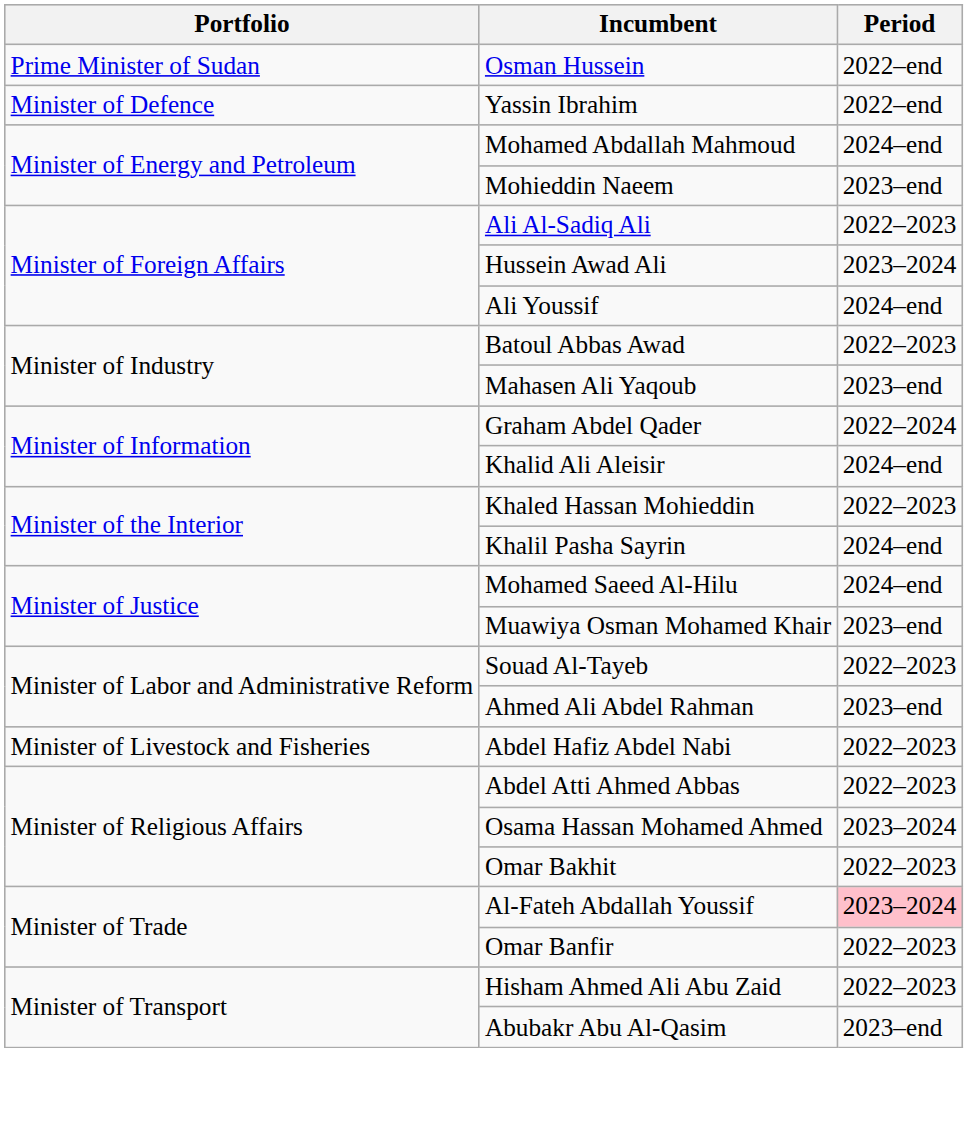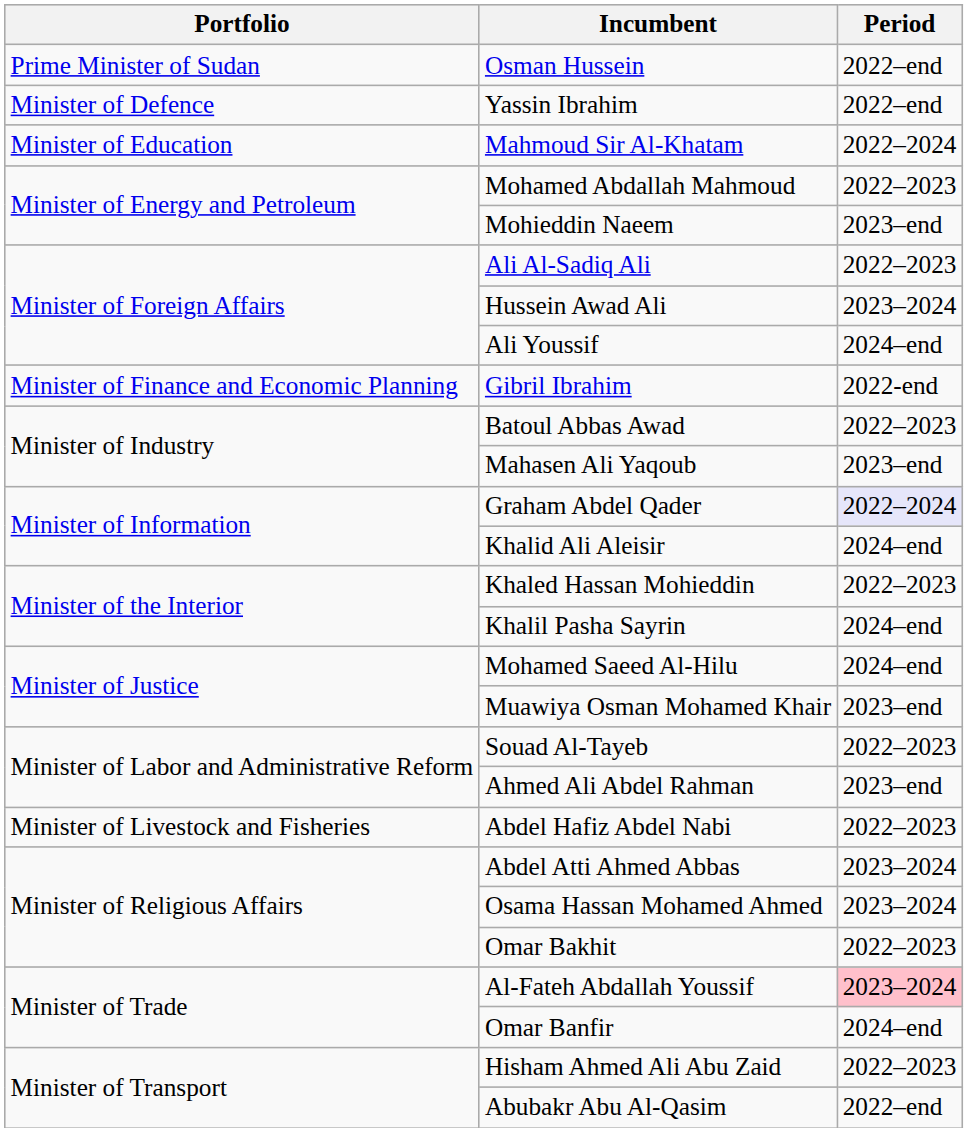 <table class="wikitable">
 <tr>
 <th>Portfolio</th>
 <th>Incumbent</th>
 <th>Period</th>
 </tr>
 <tr>
 <td><a href='#'>Prime Minister of Sudan</a></td>
 <td><a href='#'>Osman Hussein</a></td>
 <td>2022–end</td>
 </tr>
 <tr>
 <td><a href='#'>Minister of Defence</a></td>
 <td>Yassin Ibrahim</td>
 <td>2022–end</td>
 </tr>
 <tr>
+<td><a href='#'>Minister of Education</a></td>
+<td><a href='#'>Mahmoud Sir Al-Khatam</a></td>
+<td>2022–2024</td>
+</tr>
+<tr>
 <td rowspan="2"><a href='#'>Minister of Energy and Petroleum</a></td>
 <td>Mohamed Abdallah Mahmoud</td>
-<td>2024–end</td>
+<td>2022–2023</td>
 </tr>
 <tr>
 <td>Mohieddin Naeem</td>
 <td>2023–end</td>
 </tr>
 <tr>
 <td rowspan="3"><a href='#'>Minister of Foreign Affairs</a></td>
 <td><a href='#'>Ali Al-Sadiq Ali</a></td>
 <td>2022–2023</td>
 </tr>
 <tr>
 <td>Hussein Awad Ali</td>
 <td>2023–2024</td>
 </tr>
 <tr>
 <td>Ali Youssif</td>
 <td>2024–end</td>
 </tr>
 <tr>
+<td><a href='#'>Minister of Finance and Economic Planning</a></td>
+<td><a href='#'>Gibril Ibrahim</a></td>
+<td>2022-end</td>
+</tr>
+<tr>
 <td rowspan="2">Minister of Industry</td>
 <td>Batoul Abbas Awad</td>
 <td>2022–2023</td>
 </tr>
 <tr>
 <td>Mahasen Ali Yaqoub</td>
 <td>2023–end</td>
 </tr>
 <tr>
 <td rowspan="2"><a href='#'>Minister of Information</a></td>
 <td>Graham Abdel Qader</td>
-<td>2022–2024</td>
+<td style="background: lavender;">2022–2024</td>
 </tr>
 <tr>
 <td>Khalid Ali Aleisir</td>
 <td>2024–end</td>
 </tr>
 <tr>
 <td rowspan="2"><a href='#'>Minister of the Interior</a></td>
 <td>Khaled Hassan Mohieddin</td>
 <td>2022–2023</td>
 </tr>
 <tr>
 <td>Khalil Pasha Sayrin</td>
 <td>2024–end</td>
 </tr>
 <tr>
 <td rowspan="2"><a href='#'>Minister of Justice</a></td>
 <td>Mohamed Saeed Al-Hilu</td>
 <td>2024–end</td>
 </tr>
 <tr>
 <td>Muawiya Osman Mohamed Khair</td>
 <td>2023–end</td>
 </tr>
 <tr>
 <td rowspan="2">Minister of Labor and Administrative Reform</td>
 <td>Souad Al-Tayeb</td>
 <td>2022–2023</td>
 </tr>
 <tr>
 <td>Ahmed Ali Abdel Rahman</td>
 <td>2023–end</td>
 </tr>
 <tr>
 <td>Minister of Livestock and Fisheries</td>
 <td>Abdel Hafiz Abdel Nabi</td>
 <td>2022–2023</td>
 </tr>
 <tr>
 <td rowspan="3">Minister of Religious Affairs</td>
 <td>Abdel Atti Ahmed Abbas</td>
-<td>2022–2023</td>
+<td>2023–2024</td>
 </tr>
 <tr>
 <td>Osama Hassan Mohamed Ahmed</td>
 <td>2023–2024</td>
 </tr>
 <tr>
 <td>Omar Bakhit</td>
 <td>2022–2023</td>
 </tr>
 <tr>
 <td rowspan="2">Minister of Trade</td>
 <td>Al-Fateh Abdallah Youssif</td>
 <td style="background: pink;">2023–2024</td>
 </tr>
 <tr>
 <td>Omar Banfir</td>
-<td>2022–2023</td>
+<td>2024–end</td>
 </tr>
 <tr>
 <td rowspan="2">Minister of Transport</td>
 <td>Hisham Ahmed Ali Abu Zaid</td>
 <td>2022–2023</td>
 </tr>
 <tr>
 <td>Abubakr Abu Al-Qasim</td>
-<td>2023–end</td>
+<td>2022–end</td>
 </tr>
 </table>
